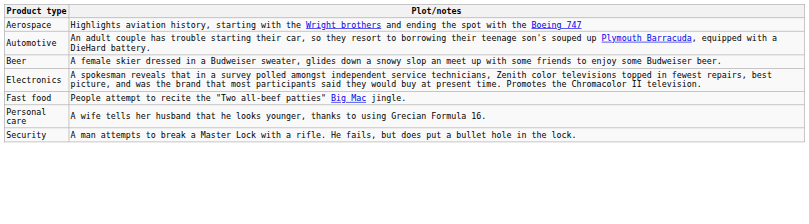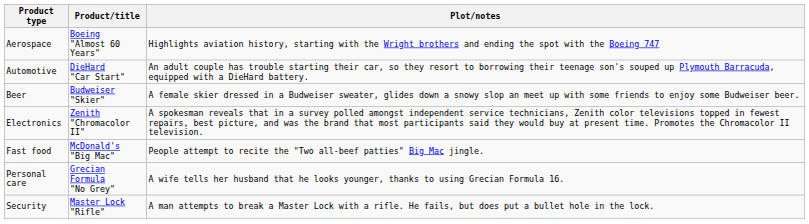 <table class="wikitable">
 <tr>
 <th>Product type</th>
+<th>Product/title</th>
 <th>Plot/notes</th>
 </tr>
 <tr>
 <td>Aerospace</td>
+<td><a href='#'>Boeing</a><br>"Almost 60 Years"</td>
 <td>Highlights aviation history, starting with the <a href='#'>Wright brothers</a> and ending the spot with the <a href='#'>Boeing 747</a></td>
 </tr>
 <tr>
 <td>Automotive</td>
+<td><a href='#'>DieHard</a><br>"Car Start"</td>
 <td>An adult couple has trouble starting their car, so they resort to borrowing their teenage son's souped up <a href='#'>Plymouth Barracuda</a>, equipped with a DieHard battery.</td>
 </tr>
 <tr>
 <td>Beer</td>
+<td><a href='#'>Budweiser</a><br>"Skier"</td>
 <td>A female skier dressed in a Budweiser sweater, glides down a snowy slop an meet up with some friends to enjoy some Budweiser beer.</td>
 </tr>
 <tr>
 <td>Electronics</td>
+<td><a href='#'>Zenith</a><br>"Chromacolor II"</td>
 <td>A spokesman reveals that in a survey polled amongst independent service technicians, Zenith color televisions topped in fewest repairs, best picture, and was the brand that most participants said they would buy at present time. Promotes the Chromacolor II television.</td>
 </tr>
 <tr>
 <td>Fast food</td>
+<td><a href='#'>McDonald's</a><br> "Big Mac"</td>
 <td>People attempt to recite the "Two all-beef patties" <a href='#'>Big Mac</a> jingle.</td>
 </tr>
 <tr>
 <td>Personal care</td>
+<td><a href='#'>Grecian Formula</a><br>"No Grey"</td>
 <td>A wife tells her husband that he looks younger, thanks to using Grecian Formula 16.</td>
 </tr>
 <tr>
 <td>Security</td>
+<td><a href='#'>Master Lock</a><br>"Rifle"</td>
 <td>A man attempts to break a Master Lock with a rifle. He fails, but does put a bullet hole in the lock.</td>
 </tr>
 </table>
